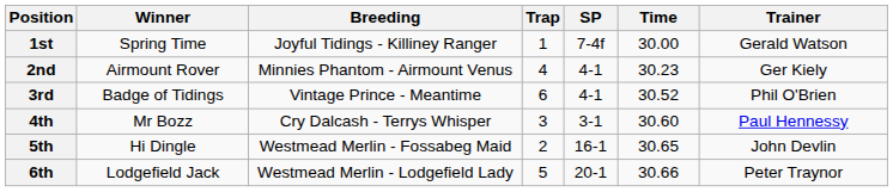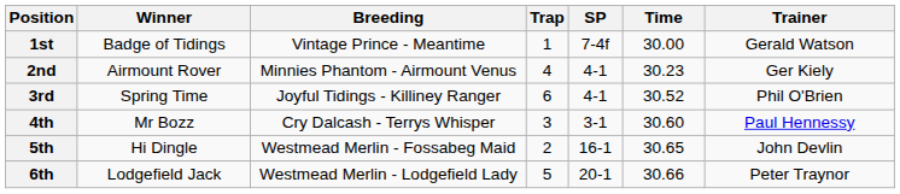 <table class="wikitable" style="text-align: center">
 <tr>
 <th width=30>Position</th>
 <th width=180>Winner</th>
 <th width=300>Breeding</th>
 <th width=30>Trap</th>
 <th width=50>SP</th>
 <th width=80>Time</th>
 <th width=200>Trainer</th>
 </tr>
 <tr>
 <th>1st</th>
-<td>Spring Time</td>
-<td>Joyful Tidings - Killiney Ranger</td>
+<td>Badge of Tidings</td>
+<td>Vintage Prince - Meantime</td>
 <td>1</td>
 <td>7-4f</td>
 <td>30.00</td>
 <td>Gerald Watson</td>
 </tr>
 <tr>
 <th>2nd</th>
 <td>Airmount Rover</td>
 <td>Minnies Phantom - Airmount Venus</td>
 <td>4</td>
 <td>4-1</td>
 <td>30.23</td>
 <td>Ger Kiely</td>
 </tr>
 <tr>
 <th>3rd</th>
-<td>Badge of Tidings</td>
-<td>Vintage Prince - Meantime</td>
+<td>Spring Time</td>
+<td>Joyful Tidings - Killiney Ranger</td>
 <td>6</td>
 <td>4-1</td>
 <td>30.52</td>
 <td>Phil O'Brien</td>
 </tr>
 <tr>
 <th>4th</th>
 <td>Mr Bozz</td>
 <td>Cry Dalcash - Terrys Whisper</td>
 <td>3</td>
 <td>3-1</td>
 <td>30.60</td>
 <td><a href='#'>Paul Hennessy</a></td>
 </tr>
 <tr>
 <th>5th</th>
 <td>Hi Dingle</td>
 <td>Westmead Merlin - Fossabeg Maid</td>
 <td>2</td>
 <td>16-1</td>
 <td>30.65</td>
 <td>John Devlin</td>
 </tr>
 <tr>
 <th>6th</th>
 <td>Lodgefield Jack</td>
 <td>Westmead Merlin - Lodgefield Lady</td>
 <td>5</td>
 <td>20-1</td>
 <td>30.66</td>
 <td>Peter Traynor</td>
 </tr>
 </table>
